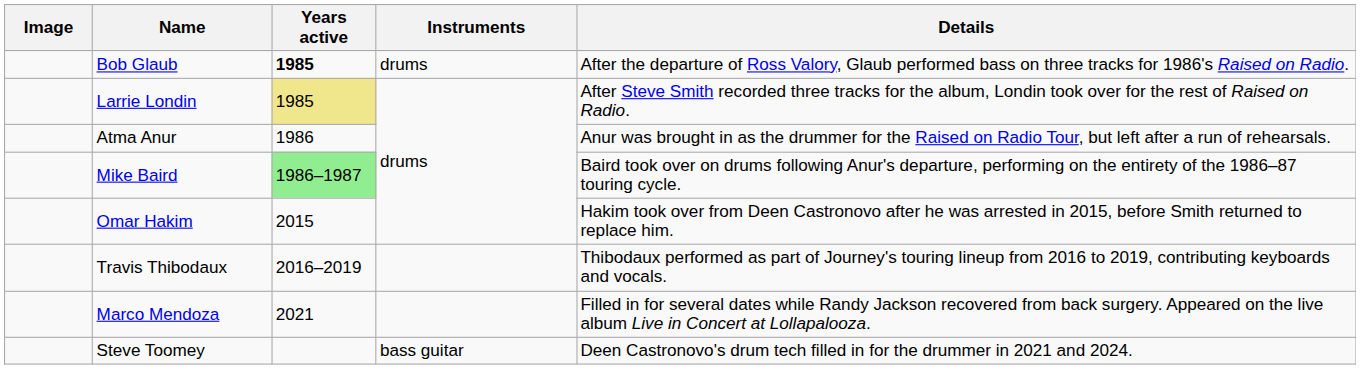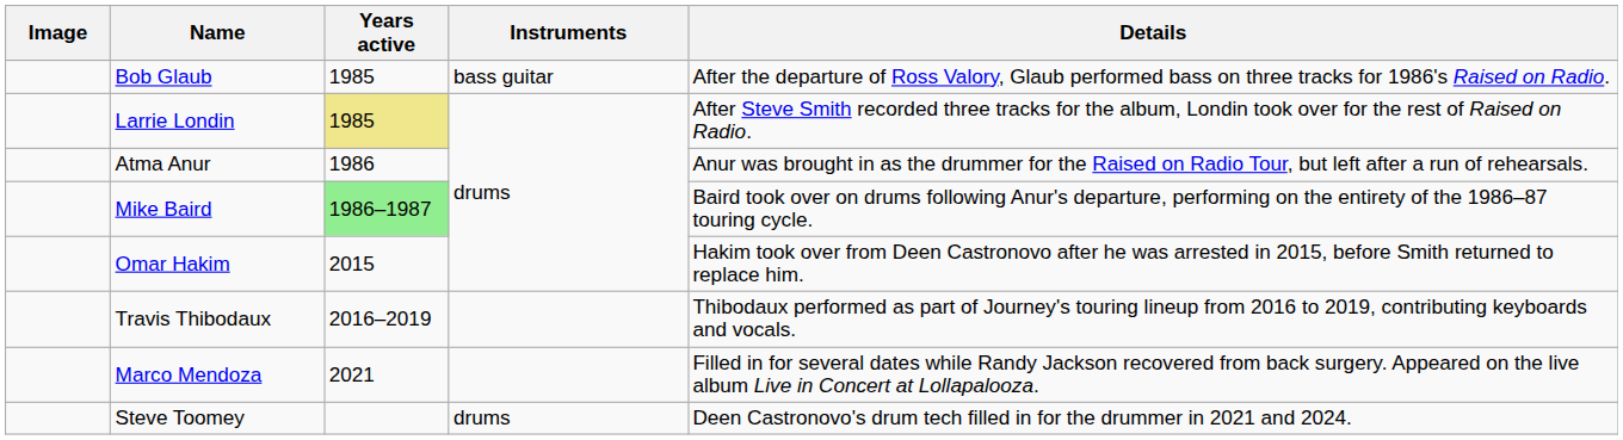 <table class="wikitable" border="1" width=100%>
 <tr>
 <th width="75">Image</th>
 <th width="160">Name</th>
 <th width="90">Years active</th>
 <th width="180">Instruments</th>
 <th>Details</th>
 </tr>
 <tr>
 <td></td>
 <td><a href='#'>Bob Glaub</a></td>
-<td><strong>1985 </strong></td>
-<td>drums</td>
+<td>1985 </td>
+<td>bass guitar</td>
 <td>After the departure of <a href='#'>Ross Valory</a>, Glaub performed bass on three tracks for 1986's <em><a href='#'>Raised on Radio</a></em>.</td>
 </tr>
 <tr>
 <td></td>
 <td><a href='#'>Larrie Londin</a><br></td>
 <td style="background: khaki;">1985 </td>
 <td rowspan="4">drums</td>
 <td>After <a href='#'>Steve Smith</a> recorded three tracks for the album, Londin took over for the rest of <em>Raised on Radio</em>.</td>
 </tr>
 <tr>
 <td></td>
 <td>Atma Anur</td>
 <td>1986 </td>
 <td>Anur was brought in as the drummer for the <a href='#'>Raised on Radio Tour</a>, but left after a run of rehearsals.</td>
 </tr>
 <tr>
 <td></td>
 <td><a href='#'>Mike Baird</a></td>
 <td style="background: lightgreen;">1986–1987 </td>
 <td>Baird took over on drums following Anur's departure, performing on the entirety of the 1986–87 touring cycle.</td>
 </tr>
 <tr>
 <td></td>
 <td><a href='#'>Omar Hakim</a></td>
 <td>2015 </td>
 <td>Hakim took over from Deen Castronovo after he was arrested in 2015, before Smith returned to replace him.</td>
 </tr>
 <tr>
 <td></td>
 <td>Travis Thibodaux</td>
 <td>2016–2019 </td>
 <td></td>
 <td>Thibodaux performed as part of Journey's touring lineup from 2016 to 2019, contributing keyboards and vocals.</td>
 </tr>
 <tr>
 <td><br></td>
 <td><a href='#'>Marco Mendoza</a></td>
 <td>2021 </td>
 <td></td>
 <td>Filled in for several dates while Randy Jackson recovered from back surgery. Appeared on the live album <em>Live in Concert at Lollapalooza</em>.</td>
 </tr>
 <tr>
 <td></td>
 <td>Steve Toomey</td>
 <td></td>
-<td>bass guitar</td>
+<td>drums</td>
 <td>Deen Castronovo's drum tech filled in for the drummer in 2021 and 2024.</td>
 </tr>
 </table>
